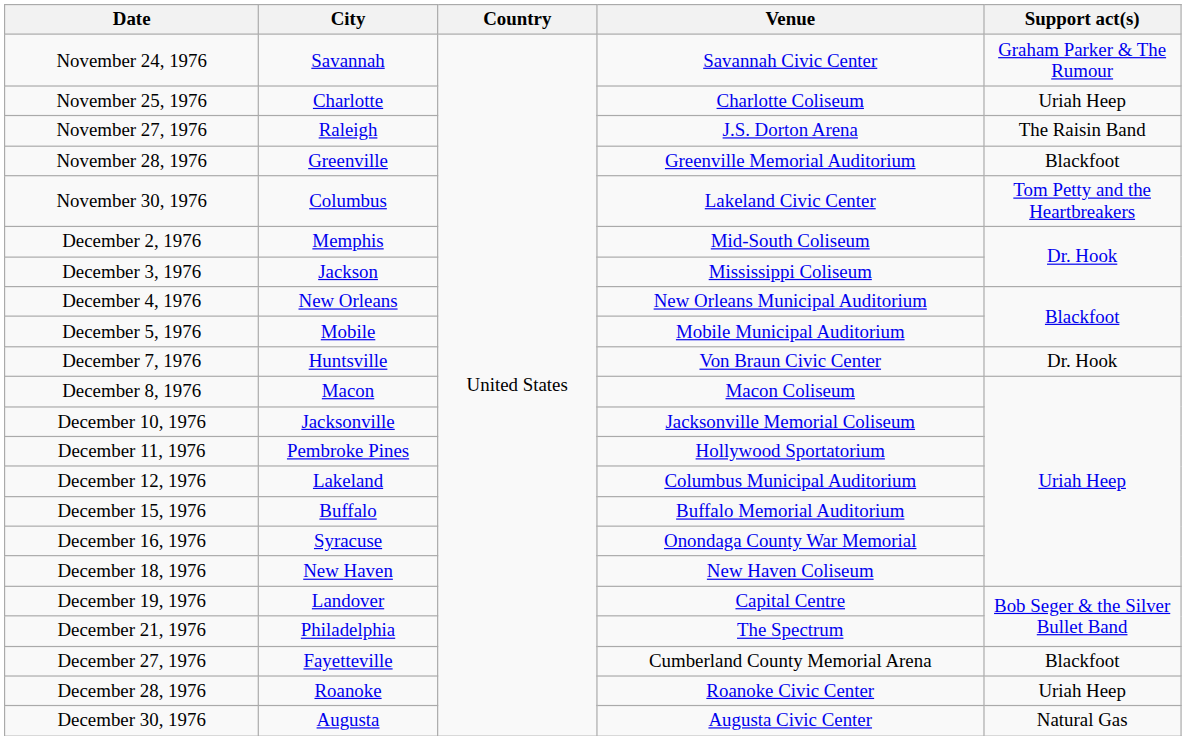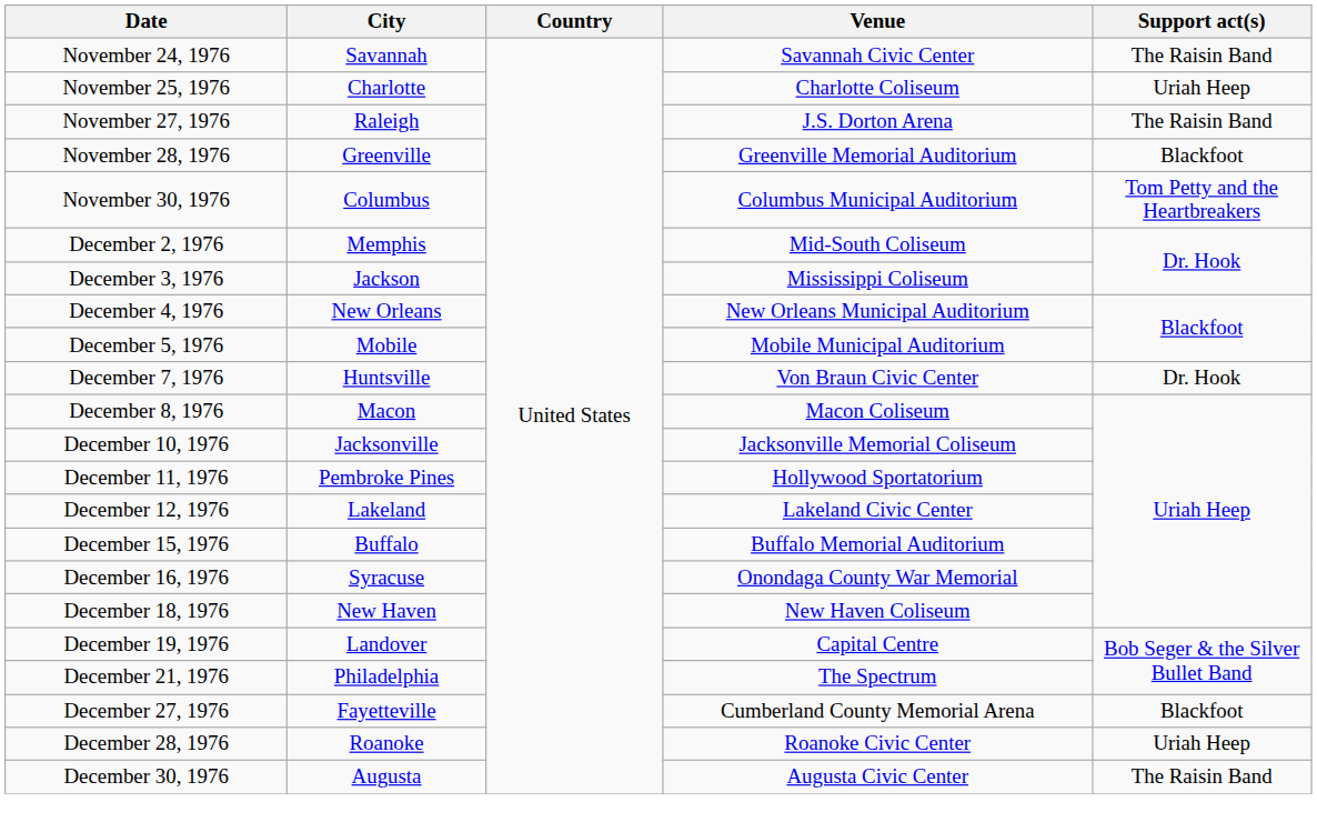 <table class="wikitable plainrowheaders" style="text-align:center;">
 <tr>
 <th scope="col" style="width:13em;">Date</th>
 <th scope="col" style="width:9em;">City</th>
 <th scope="col" style="width:8em;">Country</th>
 <th scope="col" style="width:20em;">Venue</th>
 <th scope="col" style="width:10em;">Support act(s)</th>
 </tr>
 <tr>
 <td>November 24, 1976</td>
 <td><a href='#'>Savannah</a></td>
 <td rowspan="60">United States</td>
 <td><a href='#'>Savannah Civic Center</a></td>
-<td><a href='#'>Graham Parker & The Rumour</a></td>
+<td>The Raisin Band</td>
 </tr>
 <tr>
 <td>November 25, 1976</td>
 <td><a href='#'>Charlotte</a></td>
 <td><a href='#'>Charlotte Coliseum</a></td>
 <td>Uriah Heep</td>
 </tr>
 <tr>
 <td>November 27, 1976</td>
 <td><a href='#'>Raleigh</a></td>
 <td><a href='#'>J.S. Dorton Arena</a></td>
 <td>The Raisin Band</td>
 </tr>
 <tr>
 <td>November 28, 1976</td>
 <td><a href='#'>Greenville</a></td>
 <td><a href='#'>Greenville Memorial Auditorium</a></td>
 <td>Blackfoot</td>
 </tr>
 <tr>
 <td>November 30, 1976</td>
 <td><a href='#'>Columbus</a></td>
-<td><a href='#'>Lakeland Civic Center</a></td>
+<td><a href='#'>Columbus Municipal Auditorium</a></td>
 <td><a href='#'>Tom Petty and the Heartbreakers</a></td>
 </tr>
 <tr>
 <td>December 2, 1976</td>
 <td><a href='#'>Memphis</a></td>
 <td><a href='#'>Mid-South Coliseum</a></td>
 <td rowspan="2"><a href='#'>Dr. Hook</a></td>
 </tr>
 <tr>
 <td>December 3, 1976</td>
 <td><a href='#'>Jackson</a></td>
 <td><a href='#'>Mississippi Coliseum</a></td>
 </tr>
 <tr>
 <td>December 4, 1976</td>
 <td><a href='#'>New Orleans</a></td>
 <td><a href='#'>New Orleans Municipal Auditorium</a></td>
 <td rowspan="2"><a href='#'>Blackfoot</a></td>
 </tr>
 <tr>
 <td>December 5, 1976</td>
 <td><a href='#'>Mobile</a></td>
 <td><a href='#'>Mobile Municipal Auditorium</a></td>
 </tr>
 <tr>
 <td>December 7, 1976</td>
 <td><a href='#'>Huntsville</a></td>
 <td><a href='#'>Von Braun Civic Center</a></td>
 <td>Dr. Hook</td>
 </tr>
 <tr>
 <td>December 8, 1976</td>
 <td><a href='#'>Macon</a></td>
 <td><a href='#'>Macon Coliseum</a></td>
 <td rowspan="7"><a href='#'>Uriah Heep</a></td>
 </tr>
 <tr>
 <td>December 10, 1976</td>
 <td><a href='#'>Jacksonville</a></td>
 <td><a href='#'>Jacksonville Memorial Coliseum</a></td>
 </tr>
 <tr>
 <td>December 11, 1976</td>
 <td><a href='#'>Pembroke Pines</a></td>
 <td><a href='#'>Hollywood Sportatorium</a></td>
 </tr>
 <tr>
 <td>December 12, 1976</td>
 <td><a href='#'>Lakeland</a></td>
-<td><a href='#'>Columbus Municipal Auditorium</a></td>
+<td><a href='#'>Lakeland Civic Center</a></td>
 </tr>
 <tr>
 <td>December 15, 1976</td>
 <td><a href='#'>Buffalo</a></td>
 <td><a href='#'>Buffalo Memorial Auditorium</a></td>
 </tr>
 <tr>
 <td>December 16, 1976</td>
 <td><a href='#'>Syracuse</a></td>
 <td><a href='#'>Onondaga County War Memorial</a></td>
 </tr>
 <tr>
 <td>December 18, 1976</td>
 <td><a href='#'>New Haven</a></td>
 <td><a href='#'>New Haven Coliseum</a></td>
 </tr>
 <tr>
 <td>December 19, 1976</td>
 <td><a href='#'>Landover</a></td>
 <td><a href='#'>Capital Centre</a></td>
 <td rowspan="2"><a href='#'>Bob Seger & the Silver Bullet Band</a></td>
 </tr>
 <tr>
 <td>December 21, 1976</td>
 <td><a href='#'>Philadelphia</a></td>
 <td><a href='#'>The Spectrum</a></td>
 </tr>
 <tr>
 <td>December 27, 1976</td>
 <td><a href='#'>Fayetteville</a></td>
 <td>Cumberland County Memorial Arena</td>
 <td>Blackfoot</td>
 </tr>
 <tr>
 <td>December 28, 1976</td>
 <td><a href='#'>Roanoke</a></td>
 <td><a href='#'>Roanoke Civic Center</a></td>
 <td>Uriah Heep</td>
 </tr>
 <tr>
 <td>December 30, 1976</td>
 <td><a href='#'>Augusta</a></td>
 <td><a href='#'>Augusta Civic Center</a></td>
-<td>Natural Gas</td>
+<td>The Raisin Band</td>
 </tr>
 </table>
